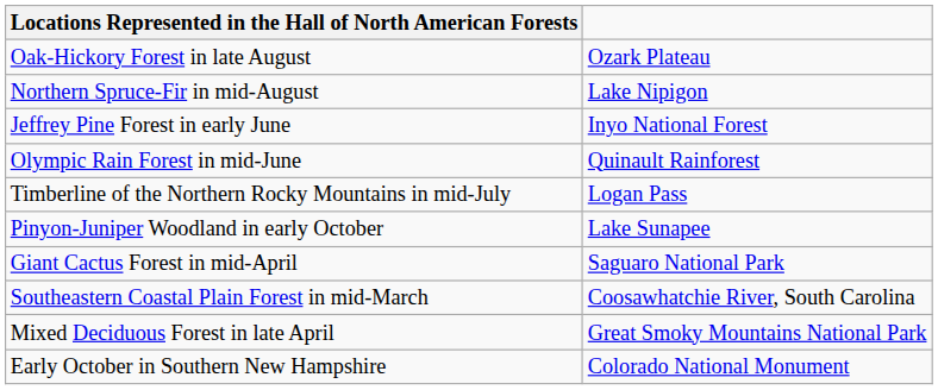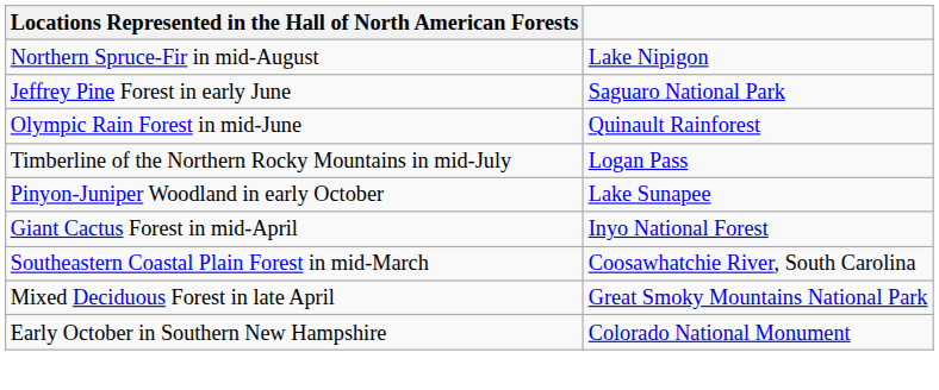 <table class="wikitable collapsible collapsed">
 <tr>
 <th>Locations Represented in the Hall of North American Forests</th>
 <td></td>
-</tr>
-<tr>
-<td><a href='#'>Oak-Hickory Forest</a> in late August</td>
-<td><a href='#'>Ozark Plateau</a></td>
 </tr>
 <tr>
 <td><a href='#'>Northern Spruce-Fir</a> in mid-August</td>
 <td><a href='#'>Lake Nipigon</a></td>
 </tr>
 <tr>
 <td><a href='#'>Jeffrey Pine</a> Forest in early June</td>
-<td><a href='#'>Inyo National Forest</a></td>
+<td><a href='#'>Saguaro National Park</a></td>
 </tr>
 <tr>
 <td><a href='#'>Olympic Rain Forest</a> in mid-June</td>
 <td><a href='#'>Quinault Rainforest</a></td>
 </tr>
 <tr>
 <td>Timberline of the Northern Rocky Mountains in mid-July</td>
 <td><a href='#'>Logan Pass</a></td>
 </tr>
 <tr>
 <td><a href='#'>Pinyon-Juniper</a> Woodland in early October</td>
 <td><a href='#'>Lake Sunapee</a></td>
 </tr>
 <tr>
 <td><a href='#'>Giant Cactus</a> Forest in mid-April</td>
-<td><a href='#'>Saguaro National Park</a></td>
+<td><a href='#'>Inyo National Forest</a></td>
 </tr>
 <tr>
 <td><a href='#'>Southeastern Coastal Plain Forest</a> in mid-March</td>
 <td><a href='#'>Coosawhatchie River</a>, South Carolina</td>
 </tr>
 <tr>
 <td>Mixed <a href='#'>Deciduous</a> Forest in late April</td>
 <td><a href='#'>Great Smoky Mountains National Park</a></td>
 </tr>
 <tr>
 <td>Early October in Southern New Hampshire</td>
 <td><a href='#'>Colorado National Monument</a></td>
 </tr>
 </table>
